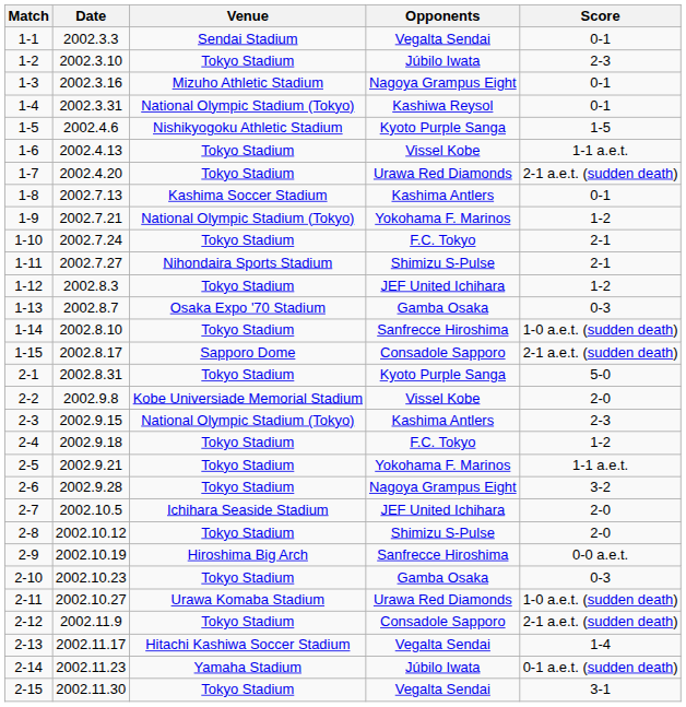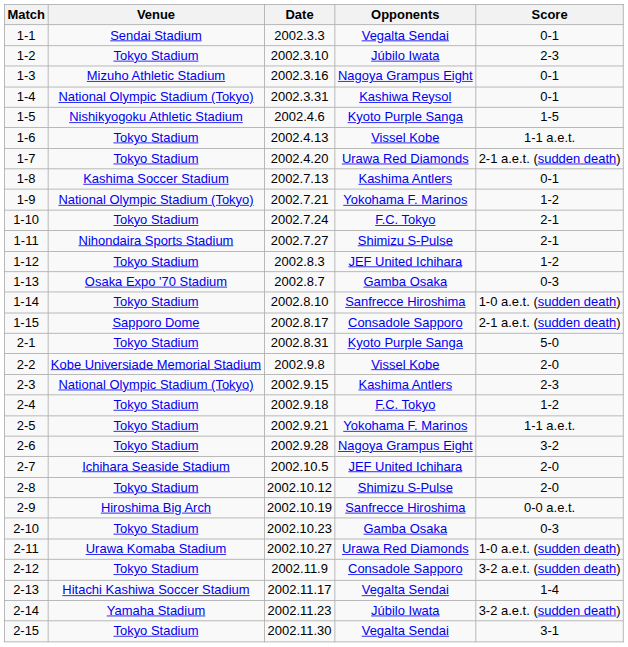 <table class="wikitable" style="text-align:center;">
 <tr>
 <th>Match</th>
+<th>Venue</th>
 <th>Date</th>
-<th>Venue</th>
 <th>Opponents</th>
 <th>Score</th>
 </tr>
 <tr>
 <td>1-1</td>
+<td><a href='#'>Sendai Stadium</a></td>
 <td>2002.3.3</td>
-<td><a href='#'>Sendai Stadium</a></td>
 <td><a href='#'>Vegalta Sendai</a></td>
 <td>0-1</td>
 </tr>
 <tr>
 <td>1-2</td>
+<td><a href='#'>Tokyo Stadium</a></td>
 <td>2002.3.10</td>
-<td><a href='#'>Tokyo Stadium</a></td>
 <td><a href='#'>Júbilo Iwata</a></td>
 <td>2-3</td>
 </tr>
 <tr>
 <td>1-3</td>
+<td><a href='#'>Mizuho Athletic Stadium</a></td>
 <td>2002.3.16</td>
-<td><a href='#'>Mizuho Athletic Stadium</a></td>
 <td><a href='#'>Nagoya Grampus Eight</a></td>
 <td>0-1</td>
 </tr>
 <tr>
 <td>1-4</td>
+<td><a href='#'>National Olympic Stadium (Tokyo)</a></td>
 <td>2002.3.31</td>
-<td><a href='#'>National Olympic Stadium (Tokyo)</a></td>
 <td><a href='#'>Kashiwa Reysol</a></td>
 <td>0-1</td>
 </tr>
 <tr>
 <td>1-5</td>
+<td><a href='#'>Nishikyogoku Athletic Stadium</a></td>
 <td>2002.4.6</td>
-<td><a href='#'>Nishikyogoku Athletic Stadium</a></td>
 <td><a href='#'>Kyoto Purple Sanga</a></td>
 <td>1-5</td>
 </tr>
 <tr>
 <td>1-6</td>
+<td><a href='#'>Tokyo Stadium</a></td>
 <td>2002.4.13</td>
-<td><a href='#'>Tokyo Stadium</a></td>
 <td><a href='#'>Vissel Kobe</a></td>
 <td>1-1 a.e.t.</td>
 </tr>
 <tr>
 <td>1-7</td>
+<td><a href='#'>Tokyo Stadium</a></td>
 <td>2002.4.20</td>
-<td><a href='#'>Tokyo Stadium</a></td>
 <td><a href='#'>Urawa Red Diamonds</a></td>
 <td>2-1 a.e.t. (<a href='#'>sudden death</a>)</td>
 </tr>
 <tr>
 <td>1-8</td>
+<td><a href='#'>Kashima Soccer Stadium</a></td>
 <td>2002.7.13</td>
-<td><a href='#'>Kashima Soccer Stadium</a></td>
 <td><a href='#'>Kashima Antlers</a></td>
 <td>0-1</td>
 </tr>
 <tr>
 <td>1-9</td>
+<td><a href='#'>National Olympic Stadium (Tokyo)</a></td>
 <td>2002.7.21</td>
-<td><a href='#'>National Olympic Stadium (Tokyo)</a></td>
 <td><a href='#'>Yokohama F. Marinos</a></td>
 <td>1-2</td>
 </tr>
 <tr>
 <td>1-10</td>
+<td><a href='#'>Tokyo Stadium</a></td>
 <td>2002.7.24</td>
-<td><a href='#'>Tokyo Stadium</a></td>
 <td><a href='#'>F.C. Tokyo</a></td>
 <td>2-1</td>
 </tr>
 <tr>
 <td>1-11</td>
+<td><a href='#'>Nihondaira Sports Stadium</a></td>
 <td>2002.7.27</td>
-<td><a href='#'>Nihondaira Sports Stadium</a></td>
 <td><a href='#'>Shimizu S-Pulse</a></td>
 <td>2-1</td>
 </tr>
 <tr>
 <td>1-12</td>
+<td><a href='#'>Tokyo Stadium</a></td>
 <td>2002.8.3</td>
-<td><a href='#'>Tokyo Stadium</a></td>
 <td><a href='#'>JEF United Ichihara</a></td>
 <td>1-2</td>
 </tr>
 <tr>
 <td>1-13</td>
+<td><a href='#'>Osaka Expo '70 Stadium</a></td>
 <td>2002.8.7</td>
-<td><a href='#'>Osaka Expo '70 Stadium</a></td>
 <td><a href='#'>Gamba Osaka</a></td>
 <td>0-3</td>
 </tr>
 <tr>
 <td>1-14</td>
+<td><a href='#'>Tokyo Stadium</a></td>
 <td>2002.8.10</td>
-<td><a href='#'>Tokyo Stadium</a></td>
 <td><a href='#'>Sanfrecce Hiroshima</a></td>
 <td>1-0 a.e.t. (<a href='#'>sudden death</a>)</td>
 </tr>
 <tr>
 <td>1-15</td>
+<td><a href='#'>Sapporo Dome</a></td>
 <td>2002.8.17</td>
-<td><a href='#'>Sapporo Dome</a></td>
 <td><a href='#'>Consadole Sapporo</a></td>
 <td>2-1 a.e.t. (<a href='#'>sudden death</a>)</td>
 </tr>
 <tr>
 <td>2-1</td>
+<td><a href='#'>Tokyo Stadium</a></td>
 <td>2002.8.31</td>
-<td><a href='#'>Tokyo Stadium</a></td>
 <td><a href='#'>Kyoto Purple Sanga</a></td>
 <td>5-0</td>
 </tr>
 <tr>
 <td>2-2</td>
+<td><a href='#'>Kobe Universiade Memorial Stadium</a></td>
 <td>2002.9.8</td>
-<td><a href='#'>Kobe Universiade Memorial Stadium</a></td>
 <td><a href='#'>Vissel Kobe</a></td>
 <td>2-0</td>
 </tr>
 <tr>
 <td>2-3</td>
+<td><a href='#'>National Olympic Stadium (Tokyo)</a></td>
 <td>2002.9.15</td>
-<td><a href='#'>National Olympic Stadium (Tokyo)</a></td>
 <td><a href='#'>Kashima Antlers</a></td>
 <td>2-3</td>
 </tr>
 <tr>
 <td>2-4</td>
+<td><a href='#'>Tokyo Stadium</a></td>
 <td>2002.9.18</td>
-<td><a href='#'>Tokyo Stadium</a></td>
 <td><a href='#'>F.C. Tokyo</a></td>
 <td>1-2</td>
 </tr>
 <tr>
 <td>2-5</td>
+<td><a href='#'>Tokyo Stadium</a></td>
 <td>2002.9.21</td>
-<td><a href='#'>Tokyo Stadium</a></td>
 <td><a href='#'>Yokohama F. Marinos</a></td>
 <td>1-1 a.e.t.</td>
 </tr>
 <tr>
 <td>2-6</td>
+<td><a href='#'>Tokyo Stadium</a></td>
 <td>2002.9.28</td>
-<td><a href='#'>Tokyo Stadium</a></td>
 <td><a href='#'>Nagoya Grampus Eight</a></td>
 <td>3-2</td>
 </tr>
 <tr>
 <td>2-7</td>
+<td><a href='#'>Ichihara Seaside Stadium</a></td>
 <td>2002.10.5</td>
-<td><a href='#'>Ichihara Seaside Stadium</a></td>
 <td><a href='#'>JEF United Ichihara</a></td>
 <td>2-0</td>
 </tr>
 <tr>
 <td>2-8</td>
+<td><a href='#'>Tokyo Stadium</a></td>
 <td>2002.10.12</td>
-<td><a href='#'>Tokyo Stadium</a></td>
 <td><a href='#'>Shimizu S-Pulse</a></td>
 <td>2-0</td>
 </tr>
 <tr>
 <td>2-9</td>
+<td><a href='#'>Hiroshima Big Arch</a></td>
 <td>2002.10.19</td>
-<td><a href='#'>Hiroshima Big Arch</a></td>
 <td><a href='#'>Sanfrecce Hiroshima</a></td>
 <td>0-0 a.e.t.</td>
 </tr>
 <tr>
 <td>2-10</td>
+<td><a href='#'>Tokyo Stadium</a></td>
 <td>2002.10.23</td>
-<td><a href='#'>Tokyo Stadium</a></td>
 <td><a href='#'>Gamba Osaka</a></td>
 <td>0-3</td>
 </tr>
 <tr>
 <td>2-11</td>
+<td><a href='#'>Urawa Komaba Stadium</a></td>
 <td>2002.10.27</td>
-<td><a href='#'>Urawa Komaba Stadium</a></td>
 <td><a href='#'>Urawa Red Diamonds</a></td>
 <td>1-0 a.e.t. (<a href='#'>sudden death</a>)</td>
 </tr>
 <tr>
 <td>2-12</td>
+<td><a href='#'>Tokyo Stadium</a></td>
 <td>2002.11.9</td>
-<td><a href='#'>Tokyo Stadium</a></td>
 <td><a href='#'>Consadole Sapporo</a></td>
-<td>2-1 a.e.t. (<a href='#'>sudden death</a>)</td>
+<td>3-2 a.e.t. (<a href='#'>sudden death</a>)</td>
 </tr>
 <tr>
 <td>2-13</td>
+<td><a href='#'>Hitachi Kashiwa Soccer Stadium</a></td>
 <td>2002.11.17</td>
-<td><a href='#'>Hitachi Kashiwa Soccer Stadium</a></td>
 <td><a href='#'>Vegalta Sendai</a></td>
 <td>1-4</td>
 </tr>
 <tr>
 <td>2-14</td>
+<td><a href='#'>Yamaha Stadium</a></td>
 <td>2002.11.23</td>
-<td><a href='#'>Yamaha Stadium</a></td>
 <td><a href='#'>Júbilo Iwata</a></td>
-<td>0-1 a.e.t. (<a href='#'>sudden death</a>)</td>
+<td>3-2 a.e.t. (<a href='#'>sudden death</a>)</td>
 </tr>
 <tr>
 <td>2-15</td>
+<td><a href='#'>Tokyo Stadium</a></td>
 <td>2002.11.30</td>
-<td><a href='#'>Tokyo Stadium</a></td>
 <td><a href='#'>Vegalta Sendai</a></td>
 <td>3-1</td>
 </tr>
 </table>
